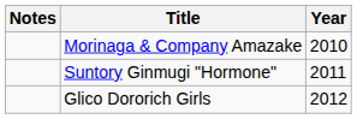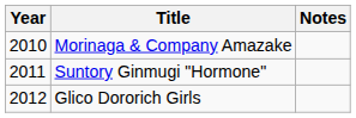 <table class="wikitable">
 <tr>
+<th>Year</th>
+<th>Title</th>
 <th>Notes</th>
-<th>Title</th>
-<th>Year</th>
 </tr>
 <tr>
+<td>2010</td>
+<td><a href='#'>Morinaga & Company</a> Amazake</td>
 <td></td>
-<td><a href='#'>Morinaga & Company</a> Amazake</td>
-<td>2010</td>
 </tr>
 <tr>
+<td>2011</td>
+<td><a href='#'>Suntory</a> Ginmugi "Hormone"</td>
 <td></td>
-<td><a href='#'>Suntory</a> Ginmugi "Hormone"</td>
-<td>2011</td>
 </tr>
 <tr>
+<td>2012</td>
+<td>Glico Dororich Girls</td>
 <td></td>
-<td>Glico Dororich Girls</td>
-<td>2012</td>
 </tr>
 </table>
